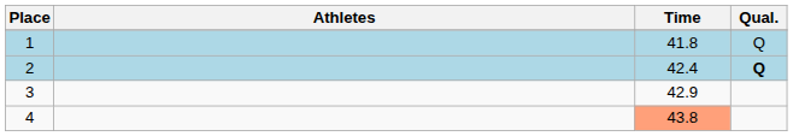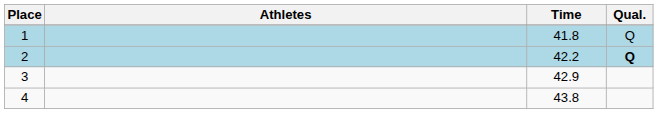 <table class=wikitable style="text-align:center">
 <tr>
 <th width=20>Place</th>
 <th width=580>Athletes</th>
 <th width=90>Time</th>
 <th width=50>Qual.</th>
 </tr>
 <tr>
 </tr>
 <tr bgcolor=lightblue>
 <td>1</td>
 <td align=left></td>
 <td>41.8</td>
 <td>Q</td>
 </tr>
 <tr bgcolor=lightblue>
 <td>2</td>
 <td align=left></td>
-<td>42.4</td>
+<td>42.2</td>
 <td><strong>Q</strong></td>
 </tr>
 <tr>
 <td>3</td>
 <td align=left></td>
 <td>42.9</td>
 <td></td>
 </tr>
 <tr>
 <td>4</td>
 <td align=left></td>
-<td style="background: lightsalmon;">43.8</td>
+<td>43.8</td>
 <td></td>
 </tr>
 </table>
